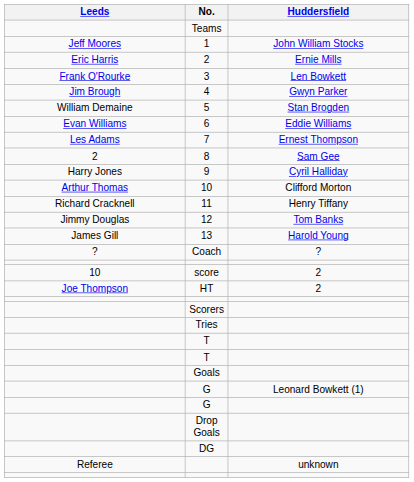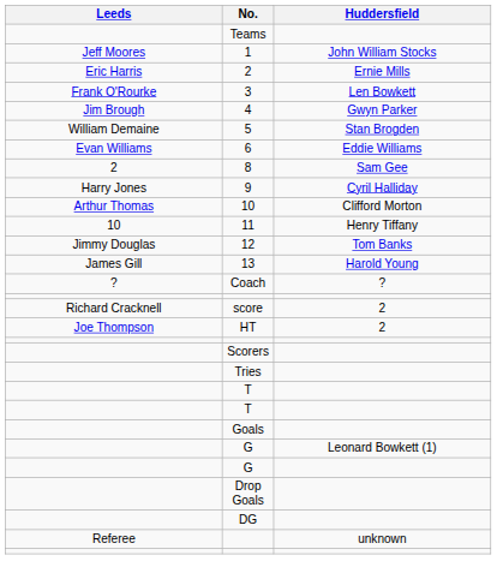 <table class="wikitable" style="text-align:center;">
 <tr>
 <th width=280 abbr=winner><a href='#'>Leeds</a></th>
 <th width=60 abbr="Number">No.</th>
 <th width=280 abbr=runner-up><a href='#'>Huddersfield</a></th>
 </tr>
 <tr>
 <td></td>
 <td>Teams</td>
 <td></td>
 </tr>
 <tr>
 <td><a href='#'>Jeff Moores</a></td>
 <td>1</td>
 <td><a href='#'>John William Stocks</a></td>
 </tr>
 <tr>
 <td><a href='#'>Eric Harris</a></td>
 <td>2</td>
 <td><a href='#'>Ernie Mills</a></td>
 </tr>
 <tr>
 <td><a href='#'>Frank O'Rourke</a></td>
 <td>3</td>
 <td><a href='#'>Len Bowkett</a></td>
 </tr>
 <tr>
 <td><a href='#'>Jim Brough</a></td>
 <td>4</td>
 <td><a href='#'>Gwyn Parker</a></td>
 </tr>
 <tr>
 <td>William Demaine</td>
 <td>5</td>
 <td><a href='#'>Stan Brogden</a></td>
 </tr>
 <tr>
 <td><a href='#'>Evan Williams</a></td>
 <td>6</td>
 <td><a href='#'>Eddie Williams</a></td>
 </tr>
 <tr>
-<td><a href='#'>Les Adams</a></td>
-<td>7</td>
-<td><a href='#'>Ernest Thompson</a></td>
-</tr>
-<tr>
 <td>2</td>
 <td>8</td>
 <td><a href='#'>Sam Gee</a></td>
 </tr>
 <tr>
 <td>Harry Jones</td>
 <td>9</td>
 <td><a href='#'>Cyril Halliday</a></td>
 </tr>
 <tr>
 <td><a href='#'>Arthur Thomas</a></td>
 <td>10</td>
 <td>Clifford Morton</td>
 </tr>
 <tr>
-<td>Richard Cracknell</td>
+<td>10</td>
 <td>11</td>
 <td>Henry Tiffany</td>
 </tr>
 <tr>
 <td>Jimmy Douglas</td>
 <td>12</td>
 <td><a href='#'>Tom Banks</a></td>
 </tr>
 <tr>
 <td>James Gill</td>
 <td>13</td>
 <td><a href='#'>Harold Young</a></td>
 </tr>
 <tr>
 <td>?</td>
 <td>Coach</td>
 <td>?</td>
 </tr>
 <tr>
 <td></td>
 <td></td>
 <td></td>
 </tr>
 <tr>
-<td>10</td>
+<td>Richard Cracknell</td>
 <td>score</td>
 <td>2</td>
 </tr>
 <tr>
 <td><a href='#'>Joe Thompson</a></td>
 <td>HT</td>
 <td>2</td>
 </tr>
 <tr>
 <td></td>
 <td></td>
 <td></td>
 </tr>
 <tr>
 <td></td>
 <td>Scorers</td>
 <td></td>
 </tr>
 <tr>
 <td></td>
 <td>Tries</td>
 <td></td>
 </tr>
 <tr>
 <td></td>
 <td>T</td>
 <td></td>
 </tr>
 <tr>
 <td></td>
 <td>T</td>
 <td></td>
 </tr>
 <tr>
 <td></td>
 <td>Goals</td>
 <td></td>
 </tr>
 <tr>
 <td></td>
 <td>G</td>
 <td>Leonard Bowkett (1)</td>
 </tr>
 <tr>
 <td></td>
 <td>G</td>
 <td></td>
 </tr>
 <tr>
 <td></td>
 <td>Drop Goals</td>
 <td></td>
 </tr>
 <tr>
 <td></td>
 <td>DG</td>
 <td></td>
 </tr>
 <tr>
 <td>Referee</td>
 <td></td>
 <td>unknown</td>
 </tr>
 <tr>
 <td></td>
 <td></td>
 <td></td>
 </tr>
 </table>
